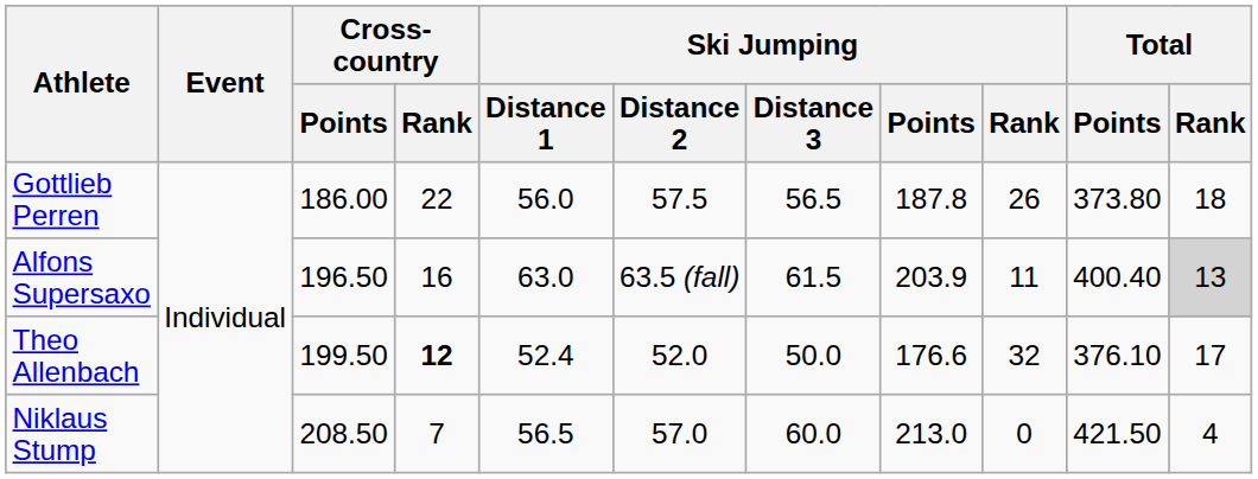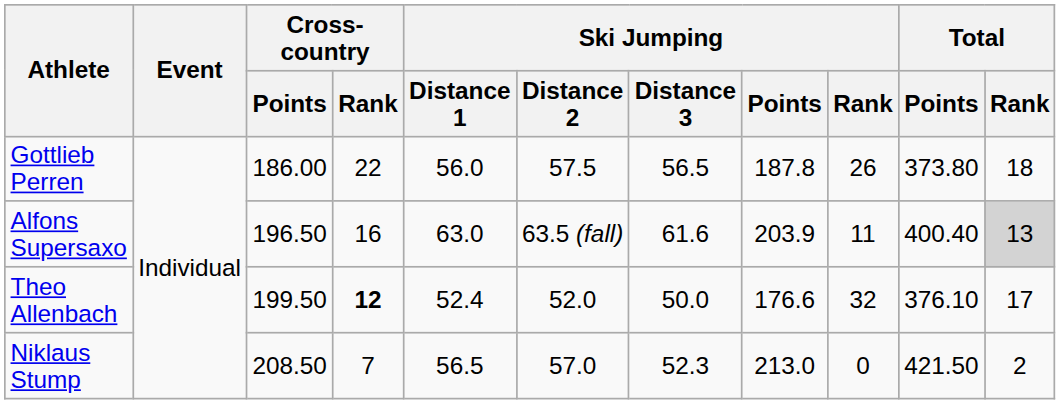 <table class="wikitable" style="font-size:90%; text-align:center;">
 <tr>
 <th rowspan="2">Athlete</th>
 <th rowspan="2">Event</th>
 <th colspan="2">Cross-country</th>
 <th colspan="5">Ski Jumping</th>
 <th colspan="2">Total</th>
 </tr>
 <tr>
 <th>Points</th>
 <th>Rank</th>
 <th>Distance 1</th>
 <th>Distance 2</th>
 <th>Distance 3</th>
 <th>Points</th>
 <th>Rank</th>
 <th>Points</th>
 <th>Rank</th>
 </tr>
 <tr>
 <td style="text-align:left;"><a href='#'>Gottlieb Perren</a></td>
 <td rowspan="4">Individual</td>
 <td>186.00</td>
 <td>22</td>
 <td>56.0</td>
 <td>57.5</td>
 <td>56.5</td>
 <td>187.8</td>
 <td>26</td>
 <td>373.80</td>
 <td>18</td>
 </tr>
 <tr>
 <td style="text-align:left;"><a href='#'>Alfons Supersaxo</a></td>
 <td>196.50</td>
 <td>16</td>
 <td>63.0</td>
 <td>63.5 <em>(fall)</em></td>
-<td>61.5</td>
+<td>61.6</td>
 <td>203.9</td>
 <td>11</td>
 <td>400.40</td>
 <td style="background: lightgrey;">13</td>
 </tr>
 <tr>
 <td style="text-align:left;"><a href='#'>Theo Allenbach</a></td>
 <td>199.50</td>
 <td><strong>12</strong></td>
 <td>52.4</td>
 <td>52.0</td>
 <td>50.0</td>
 <td>176.6</td>
 <td>32</td>
 <td>376.10</td>
 <td>17</td>
 </tr>
 <tr>
 <td style="text-align:left;"><a href='#'>Niklaus Stump</a></td>
 <td>208.50</td>
 <td>7</td>
 <td>56.5</td>
 <td>57.0</td>
-<td>60.0</td>
+<td>52.3</td>
 <td>213.0</td>
 <td>0</td>
 <td>421.50</td>
-<td>4</td>
+<td>2</td>
 </tr>
 </table>
